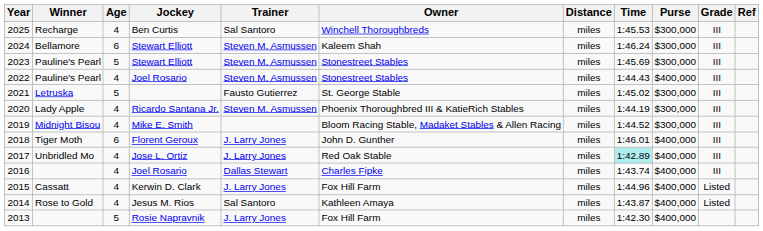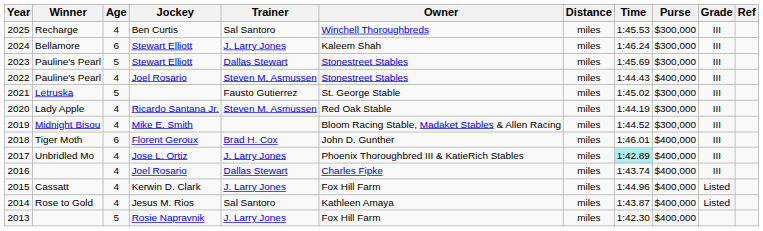 <table class="wikitable sortable">
 <tr>
 <th>Year</th>
 <th>Winner</th>
 <th>Age</th>
 <th>Jockey</th>
 <th>Trainer</th>
 <th>Owner</th>
 <th>Distance</th>
 <th>Time</th>
 <th>Purse</th>
 <th>Grade</th>
 <th>Ref</th>
 </tr>
 <tr style="font-size:90%;">
 <td align=center>2025</td>
 <td>Recharge</td>
 <td align=center>4</td>
 <td>Ben Curtis</td>
 <td>Sal Santoro</td>
 <td><a href='#'>Winchell Thoroughbreds</a></td>
 <td align=center> miles</td>
 <td align=center>1:45.53</td>
 <td align=center>$300,000</td>
 <td align=center>III</td>
 <td></td>
 </tr>
 <tr style="font-size:90%;">
 <td align=center>2024</td>
 <td>Bellamore</td>
 <td align=center>6</td>
 <td><a href='#'>Stewart Elliott</a></td>
-<td><a href='#'>Steven M. Asmussen</a></td>
+<td><a href='#'>J. Larry Jones</a></td>
 <td>Kaleem Shah</td>
 <td align=center> miles</td>
 <td align=center>1:46.24</td>
 <td align=center>$300,000</td>
 <td align=center>III</td>
 <td></td>
 </tr>
 <tr style="font-size:90%;">
 <td align=center>2023</td>
 <td>Pauline's Pearl</td>
 <td align=center>5</td>
 <td><a href='#'>Stewart Elliott</a></td>
-<td><a href='#'>Steven M. Asmussen</a></td>
+<td><a href='#'>Dallas Stewart</a></td>
 <td><a href='#'>Stonestreet Stables</a></td>
 <td align=center> miles</td>
 <td align=center>1:45.69</td>
 <td align=center>$300,000</td>
 <td align=center>III</td>
 <td></td>
 </tr>
 <tr style="font-size:90%;">
 <td align=center>2022</td>
 <td>Pauline's Pearl</td>
 <td align=center>4</td>
 <td><a href='#'>Joel Rosario</a></td>
 <td><a href='#'>Steven M. Asmussen</a></td>
 <td><a href='#'>Stonestreet Stables</a></td>
 <td align=center> miles</td>
 <td align=center>1:44.43</td>
 <td align=center>$400,000</td>
 <td align=center>III</td>
 <td></td>
 </tr>
 <tr style="font-size:90%;">
 <td align=center>2021</td>
 <td><a href='#'>Letruska</a></td>
 <td align=center>5</td>
 <td></td>
 <td>Fausto Gutierrez</td>
 <td>St. George Stable</td>
 <td align=center> miles</td>
 <td align=center>1:45.02</td>
 <td align=center>$300,000</td>
 <td align=center>III</td>
 <td></td>
 </tr>
 <tr style="font-size:90%;">
 <td align=center>2020</td>
 <td>Lady Apple</td>
 <td align=center>4</td>
 <td><a href='#'>Ricardo Santana Jr.</a></td>
 <td><a href='#'>Steven M. Asmussen</a></td>
-<td>Phoenix Thoroughbred III & KatieRich Stables</td>
+<td>Red Oak Stable</td>
 <td align=center> miles</td>
 <td align=center>1:44.19</td>
 <td align=center>$300,000</td>
 <td align=center>III</td>
 <td></td>
 </tr>
 <tr style="font-size:90%;">
 <td align=center>2019</td>
 <td><a href='#'>Midnight Bisou</a></td>
 <td align=center>4</td>
 <td><a href='#'>Mike E. Smith</a></td>
 <td></td>
 <td>Bloom Racing Stable, <a href='#'>Madaket Stables</a> & Allen Racing</td>
 <td align=center> miles</td>
 <td align=center>1:44.52</td>
 <td align=center>$300,000</td>
 <td align=center>III</td>
 <td></td>
 </tr>
 <tr style="font-size:90%;">
 <td align=center>2018</td>
 <td>Tiger Moth</td>
 <td align=center>6</td>
 <td><a href='#'>Florent Geroux</a></td>
-<td><a href='#'>J. Larry Jones</a></td>
+<td><a href='#'>Brad H. Cox</a></td>
 <td>John D. Gunther</td>
 <td align=center> miles</td>
 <td align=center>1:46.01</td>
 <td align=center>$400,000</td>
 <td align=center>III</td>
 <td></td>
 </tr>
 <tr style="font-size:90%;">
 <td align=center>2017</td>
 <td>Unbridled Mo</td>
 <td align=center>4</td>
 <td><a href='#'>Jose L. Ortiz</a></td>
 <td><a href='#'>J. Larry Jones</a></td>
-<td>Red Oak Stable</td>
+<td>Phoenix Thoroughbred III & KatieRich Stables</td>
 <td align=center> miles</td>
 <td align=center style="background: paleturquoise;">1:42.89</td>
 <td align=center>$400,000</td>
 <td align=center>III</td>
 <td></td>
 </tr>
 <tr style="font-size:90%;">
 <td align=center>2016</td>
 <td></td>
 <td align=center>4</td>
 <td><a href='#'>Joel Rosario</a></td>
 <td><a href='#'>Dallas Stewart</a></td>
 <td><a href='#'>Charles Fipke</a></td>
 <td align=center> miles</td>
 <td align=center>1:43.74</td>
 <td align=center>$400,000</td>
 <td align=center>III</td>
 <td></td>
 </tr>
 <tr style="font-size:90%;">
 <td align=center>2015</td>
 <td>Cassatt</td>
 <td align=center>4</td>
 <td>Kerwin D. Clark</td>
 <td><a href='#'>J. Larry Jones</a></td>
 <td>Fox Hill Farm</td>
 <td align=center> miles</td>
 <td align=center>1:44.96</td>
 <td align=center>$400,000</td>
 <td align=center>Listed</td>
 <td></td>
 </tr>
 <tr style="font-size:90%;">
 <td align=center>2014</td>
 <td>Rose to Gold</td>
 <td align=center>4</td>
 <td>Jesus M. Rios</td>
 <td>Sal Santoro</td>
 <td>Kathleen Amaya</td>
 <td align=center> miles</td>
 <td align=center>1:43.87</td>
 <td align=center>$400,000</td>
 <td align=center>Listed</td>
 <td></td>
 </tr>
 <tr style="font-size:90%;">
 <td align=center>2013</td>
 <td></td>
 <td align=center>5</td>
 <td><a href='#'>Rosie Napravnik</a></td>
 <td><a href='#'>J. Larry Jones</a></td>
 <td>Fox Hill Farm</td>
 <td align=center> miles</td>
 <td align=center>1:42.30</td>
 <td align=center>$400,000</td>
 <td align=center></td>
 <td></td>
 </tr>
 </table>
